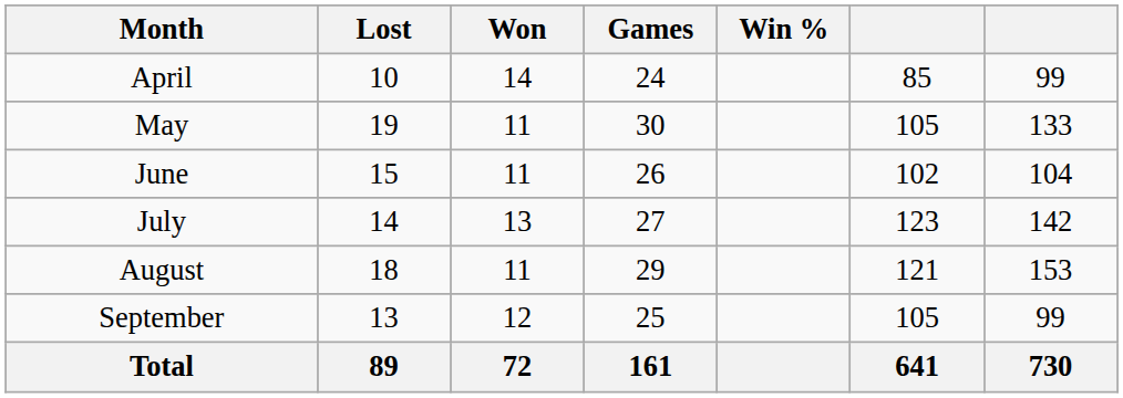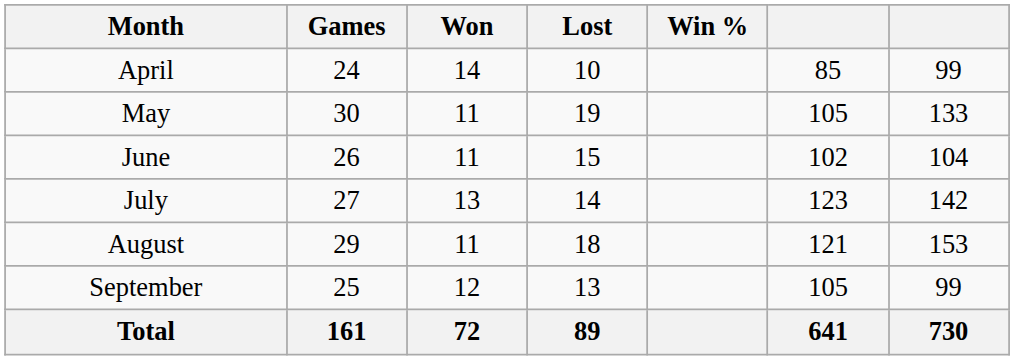 <table class="wikitable" style="font-size:95%; text-align:center; width:38em;margin: 0.5em auto;">
 <tr>
 <th width="28%">Month</th>
+<th width="12%">Games</th>
+<th width="12%">Won</th>
 <th width="12%">Lost</th>
-<th width="12%">Won</th>
-<th width="12%">Games</th>
 <th width="12%">Win %</th>
 <th width="12%"></th>
 <th width="12%"></th>
 </tr>
 <tr>
 <td>April</td>
+<td>24</td>
+<td>14</td>
 <td>10</td>
-<td>14</td>
-<td>24</td>
 <td></td>
 <td>85</td>
 <td>99</td>
 </tr>
 <tr>
 <td>May</td>
+<td>30</td>
+<td>11</td>
 <td>19</td>
-<td>11</td>
-<td>30</td>
 <td></td>
 <td>105</td>
 <td>133</td>
 </tr>
 <tr>
 <td>June</td>
+<td>26</td>
+<td>11</td>
 <td>15</td>
-<td>11</td>
-<td>26</td>
 <td></td>
 <td>102</td>
 <td>104</td>
 </tr>
 <tr>
 <td>July</td>
+<td>27</td>
+<td>13</td>
 <td>14</td>
-<td>13</td>
-<td>27</td>
 <td></td>
 <td>123</td>
 <td>142</td>
 </tr>
 <tr>
 <td>August</td>
+<td>29</td>
+<td>11</td>
 <td>18</td>
-<td>11</td>
-<td>29</td>
 <td></td>
 <td>121</td>
 <td>153</td>
 </tr>
 <tr>
 <td>September</td>
+<td>25</td>
+<td>12</td>
 <td>13</td>
-<td>12</td>
-<td>25</td>
 <td></td>
 <td>105</td>
 <td>99</td>
 </tr>
 <tr>
 <th>Total</th>
+<th>161</th>
+<th>72</th>
 <th>89</th>
-<th>72</th>
-<th>161</th>
 <th></th>
 <th>641</th>
 <th>730</th>
 </tr>
 </table>
